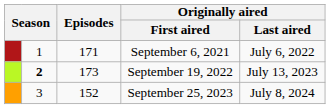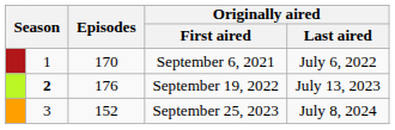 <table class="wikitable" style="text-align: center;">
 <tr>
 <th colspan="2" rowspan="2" style="padding:0 8px;">Season</th>
 <th rowspan="2" style="padding:0 8px;">Episodes</th>
 <th colspan="2" style="padding:0 8px;">Originally aired</th>
 </tr>
 <tr>
 <th>First aired</th>
 <th>Last aired</th>
 </tr>
 <tr>
 <td style="background:#B11618; color:#100; text-align:center;"></td>
 <td>1</td>
-<td>171</td>
+<td>170</td>
 <td style="padding: 0 8px;">September 6, 2021</td>
 <td style="padding: 0 8px;">July 6, 2022</td>
 </tr>
 <tr>
 <td style="background:#BAF725; color:#100; text-align:center;"></td>
 <td><strong>2</strong></td>
-<td>173</td>
+<td>176</td>
 <td style="padding: 0 8px;">September 19, 2022</td>
 <td style="padding: 0 8px;">July 13, 2023</td>
 </tr>
 <tr>
 <td style="background:#FFA000; color:#100; text-align:center;"></td>
 <td>3</td>
 <td>152</td>
 <td style="padding: 0 8px;">September 25, 2023</td>
 <td style="padding: 0 8px;">July 8, 2024</td>
 </tr>
 </table>
